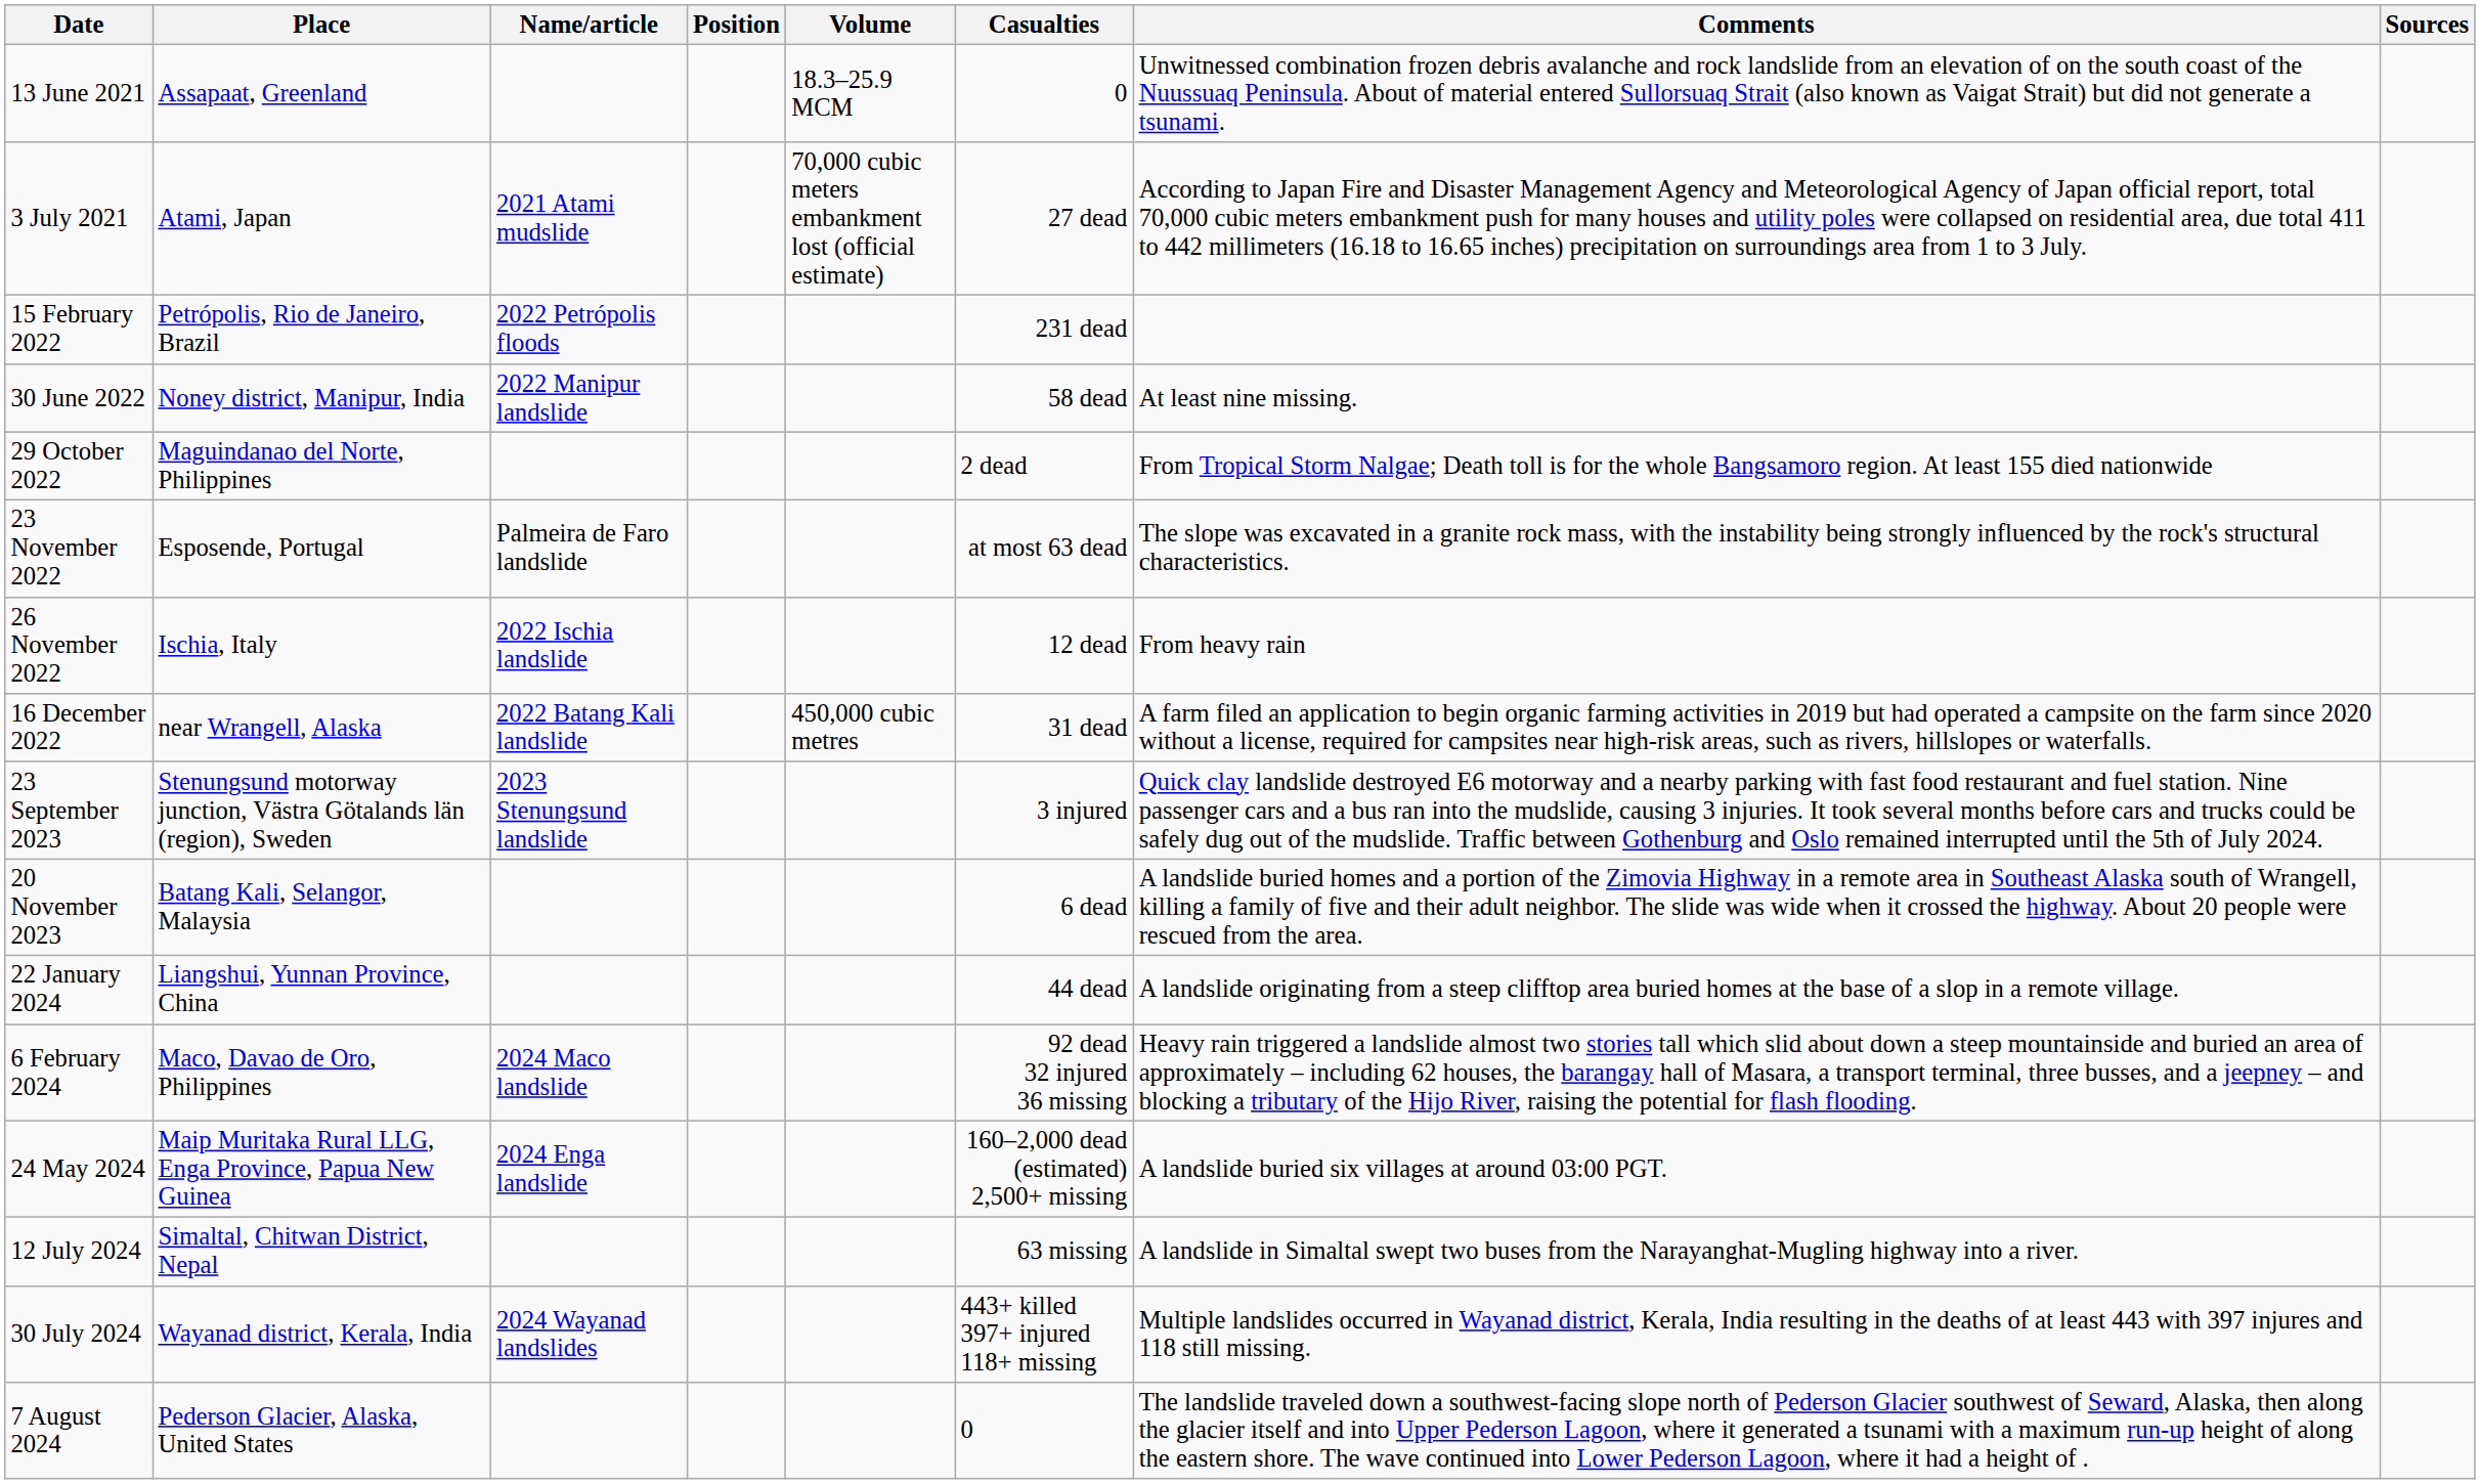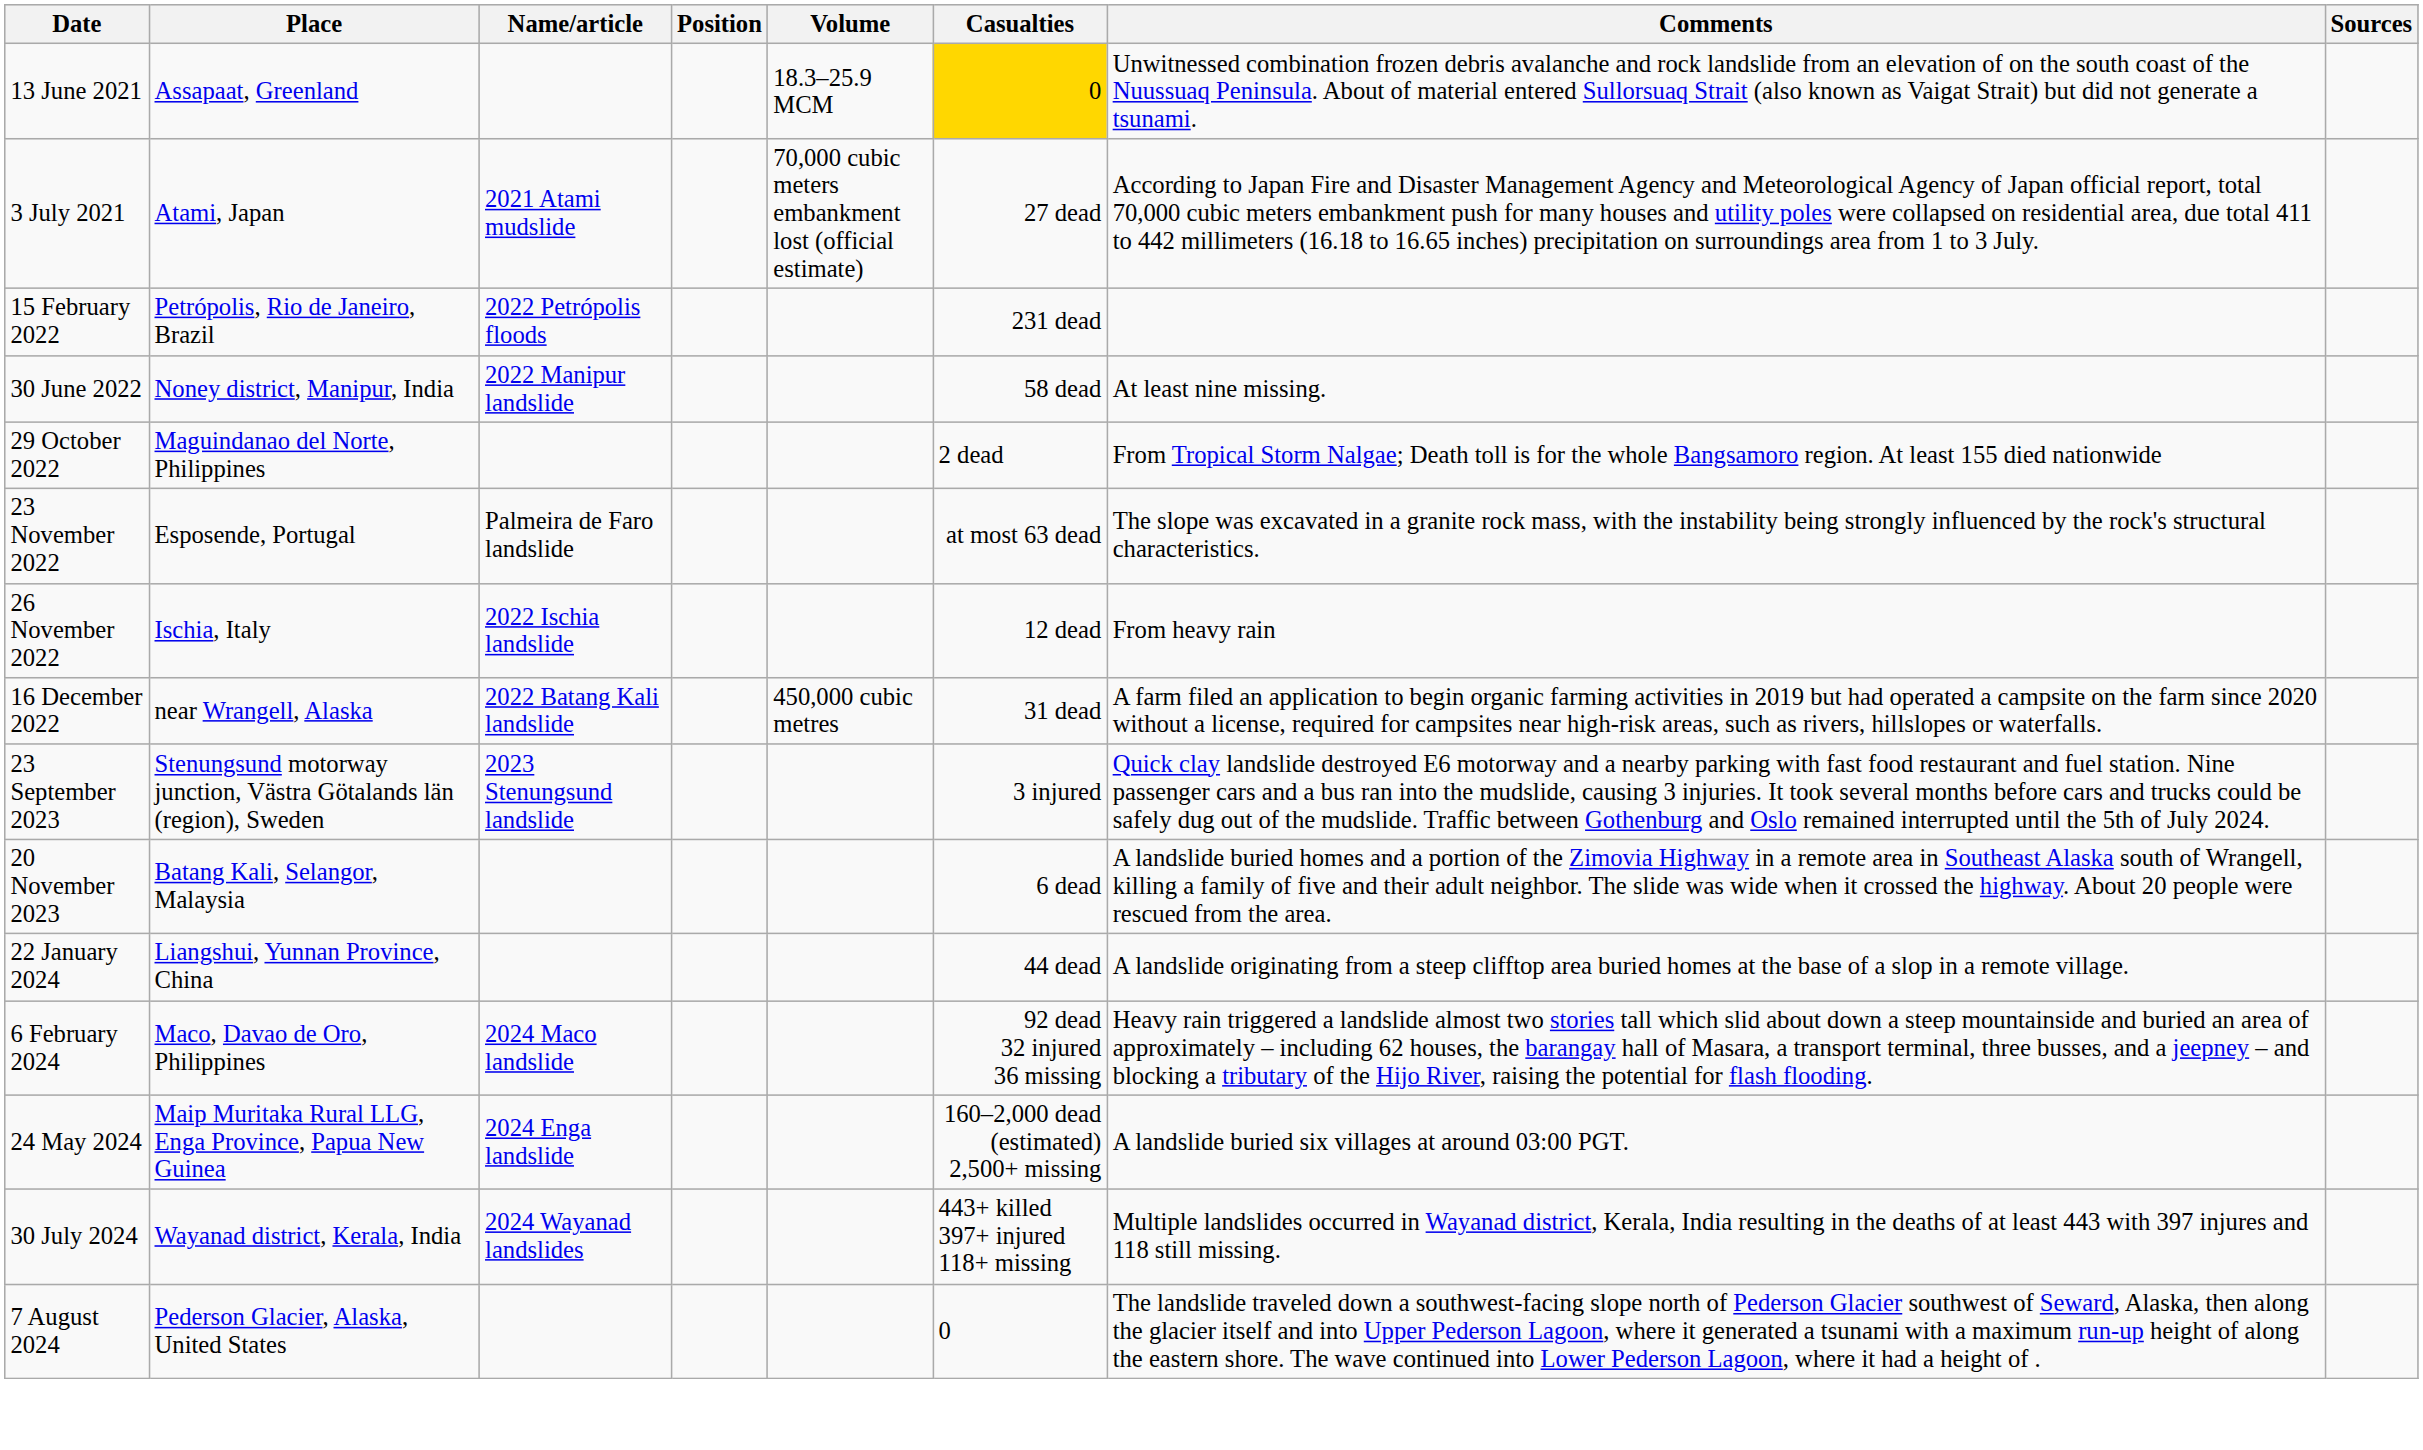 <table class="wikitable sortable">
 <tr style="background:#ececec;">
 <th>Date</th>
 <th>Place</th>
 <th>Name/article</th>
 <th>Position</th>
 <th style="width:100px;">Volume</th>
 <th>Casualties</th>
 <th>Comments</th>
 <th>Sources<br></th>
 </tr>
 <tr>
 <td>13 June 2021</td>
 <td><a href='#'>Assapaat</a>, <a href='#'>Greenland</a></td>
 <td></td>
 <td></td>
 <td>18.3–25.9 MCM</td>
-<td align="right">0</td>
+<td align="right" style="background: gold;">0</td>
 <td>Unwitnessed combination frozen debris avalanche and rock landslide from an elevation of  on the south coast of the <a href='#'>Nuussuaq Peninsula</a>. About  of material entered <a href='#'>Sullorsuaq Strait</a> (also known as Vaigat Strait) but did not generate a <a href='#'>tsunami</a>.</td>
 <td></td>
 </tr>
 <tr>
 <td>3 July 2021</td>
 <td><a href='#'>Atami</a>, Japan</td>
 <td><a href='#'>2021 Atami mudslide</a></td>
 <td></td>
 <td>70,000 cubic meters embankment lost (official estimate)</td>
 <td align="right">27 dead</td>
 <td>According to Japan Fire and Disaster Management Agency and Meteorological Agency of Japan official report, total 70,000 cubic meters embankment push for many houses and <a href='#'>utility poles</a> were collapsed on residential area, due total 411 to 442 millimeters (16.18 to 16.65 inches) precipitation on surroundings area from 1 to 3 July.</td>
 <td></td>
 </tr>
 <tr>
 <td>15 February 2022</td>
 <td><a href='#'>Petrópolis</a>, <a href='#'>Rio de Janeiro</a>, Brazil</td>
 <td><a href='#'>2022 Petrópolis floods</a></td>
 <td></td>
 <td></td>
 <td align="right">231 dead</td>
 <td></td>
 <td></td>
 </tr>
 <tr>
 <td>30 June 2022</td>
 <td><a href='#'>Noney district</a>, <a href='#'>Manipur</a>, India</td>
 <td><a href='#'>2022 Manipur landslide</a></td>
 <td></td>
 <td></td>
 <td align="right">58 dead</td>
 <td>At least nine missing.</td>
 <td></td>
 </tr>
 <tr>
 <td>29 October 2022</td>
 <td><a href='#'>Maguindanao del Norte</a>, Philippines</td>
 <td></td>
 <td></td>
 <td></td>
 <td>2 dead</td>
 <td>From <a href='#'>Tropical Storm Nalgae</a>; Death toll is for the whole <a href='#'>Bangsamoro</a> region. At least 155 died nationwide</td>
 <td></td>
 </tr>
 <tr>
 <td>23 November 2022</td>
 <td>Esposende, Portugal</td>
 <td>Palmeira de Faro landslide</td>
 <td></td>
 <td></td>
 <td align="right">at most 63 dead</td>
 <td>The slope was excavated in a granite rock mass, with the instability being strongly influenced by the rock's structural characteristics.</td>
 <td></td>
 </tr>
 <tr>
 <td>26 November 2022</td>
 <td><a href='#'>Ischia</a>, Italy</td>
 <td><a href='#'>2022 Ischia landslide</a></td>
 <td></td>
 <td></td>
 <td align="right">12 dead</td>
 <td>From heavy rain</td>
 <td></td>
 </tr>
 <tr>
 <td>16 December 2022</td>
 <td>near <a href='#'>Wrangell</a>, <a href='#'>Alaska</a></td>
 <td><a href='#'>2022 Batang Kali landslide</a></td>
 <td></td>
 <td>450,000 cubic metres</td>
 <td align="right">31 dead</td>
 <td>A farm filed an application to begin organic farming activities in 2019 but had operated a campsite on the farm since 2020 without a license, required for campsites near high-risk areas, such as rivers, hillslopes or waterfalls.</td>
 <td></td>
 </tr>
 <tr>
 <td>23 September 2023</td>
 <td><a href='#'>Stenungsund</a> motorway junction, Västra Götalands län (region), Sweden</td>
 <td><a href='#'>2023 Stenungsund landslide</a></td>
 <td></td>
 <td></td>
 <td align="right">3 injured</td>
 <td><a href='#'>Quick clay</a> landslide destroyed E6 motorway and a nearby parking with fast food restaurant and fuel station. Nine passenger cars and a bus ran into the mudslide, causing 3 injuries. It took several months before cars and trucks could be safely dug out of the mudslide. Traffic between <a href='#'>Gothenburg</a> and <a href='#'>Oslo</a> remained interrupted until the 5th of July 2024.</td>
 </tr>
 <tr>
 <td>20 November 2023</td>
 <td><a href='#'>Batang Kali</a>, <a href='#'>Selangor</a>, Malaysia</td>
 <td></td>
 <td></td>
 <td></td>
 <td align="right">6 dead</td>
 <td>A landslide buried homes and a portion of the <a href='#'>Zimovia Highway</a> in a remote area in <a href='#'>Southeast Alaska</a>  south of Wrangell, killing a family of five and their adult neighbor. The slide was  wide when it crossed the <a href='#'>highway</a>. About 20 people were rescued from the area.</td>
 <td></td>
 </tr>
 <tr>
 <td>22 January 2024</td>
 <td><a href='#'>Liangshui</a>, <a href='#'>Yunnan Province</a>, China</td>
 <td></td>
 <td></td>
 <td></td>
 <td align="right">44 dead</td>
 <td>A landslide originating from a steep clifftop area buried homes at the base of a slop in a remote village.</td>
 <td></td>
 </tr>
 <tr>
 <td>6 February 2024</td>
 <td><a href='#'>Maco</a>, <a href='#'>Davao de Oro</a>, Philippines</td>
 <td><a href='#'>2024 Maco landslide</a></td>
 <td></td>
 <td></td>
 <td align="right">92 dead<br>32 injured<br>36 missing</td>
 <td>Heavy rain triggered a landslide almost two <a href='#'>stories</a> tall which slid about  down a steep mountainside and buried an area of approximately  – including 62 houses, the <a href='#'>barangay</a> hall of Masara, a transport terminal, three busses, and a <a href='#'>jeepney</a> – and blocking a <a href='#'>tributary</a> of the <a href='#'>Hijo River</a>, raising the potential for <a href='#'>flash flooding</a>.</td>
 <td><br><br></td>
 </tr>
 <tr>
 <td>24 May 2024</td>
 <td><a href='#'>Maip Muritaka Rural LLG</a>, <a href='#'>Enga Province</a>, <a href='#'>Papua New Guinea</a></td>
 <td><a href='#'>2024 Enga landslide</a></td>
 <td></td>
 <td></td>
 <td align="right">160–2,000 dead (estimated)<br>2,500+ missing</td>
 <td>A landslide buried six villages at around 03:00 PGT.</td>
 <td></td>
 </tr>
 <tr>
-<td>12 July 2024</td>
-<td><a href='#'>Simaltal</a>, <a href='#'>Chitwan District</a>, <a href='#'>Nepal</a></td>
-<td></td>
-<td></td>
-<td></td>
-<td align="right">63 missing</td>
-<td>A landslide in Simaltal swept two buses from the Narayanghat-Mugling highway into a river.</td>
-<td></td>
-</tr>
-<tr>
 <td>30 July 2024</td>
 <td><a href='#'>Wayanad district</a>, <a href='#'>Kerala</a>, India</td>
 <td><a href='#'>2024 Wayanad landslides</a></td>
 <td></td>
 <td></td>
 <td>443+ killed<br>397+ injured<br>118+ missing</td>
 <td>Multiple landslides occurred in <a href='#'>Wayanad district</a>, Kerala, India resulting in the deaths of at least 443 with 397 injures and 118 still missing.</td>
 <td></td>
 </tr>
 <tr>
 <td>7 August 2024</td>
 <td><a href='#'>Pederson Glacier</a>, <a href='#'>Alaska</a>, United States</td>
 <td></td>
 <td></td>
 <td></td>
 <td>0</td>
 <td>The landslide traveled down a southwest-facing slope north of <a href='#'>Pederson Glacier</a> southwest of <a href='#'>Seward</a>, Alaska, then along the glacier itself and into <a href='#'>Upper Pederson Lagoon</a>, where it generated a tsunami with a maximum <a href='#'>run-up</a> height of  along the eastern shore. The wave continued into <a href='#'>Lower Pederson Lagoon</a>, where it had a height of .</td>
 <td></td>
 </tr>
 </table>
